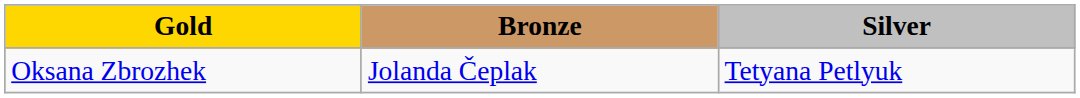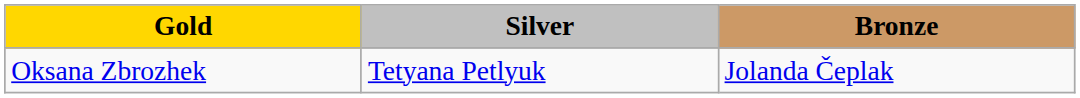 <table class="wikitable" style="text-align:left">
 <tr align="center">
 <td width=200 bgcolor=gold><strong>Gold</strong></td>
+<td width=200 bgcolor=silver><strong>Silver</strong></td>
 <td width=200 bgcolor=CC9966><strong>Bronze</strong></td>
-<td width=200 bgcolor=silver><strong>Silver</strong></td>
 </tr>
 <tr>
 <td><a href='#'>Oksana Zbrozhek</a><br><em></em></td>
+<td><a href='#'>Tetyana Petlyuk</a><br><em></em></td>
 <td><a href='#'>Jolanda Čeplak</a><br><em></em></td>
-<td><a href='#'>Tetyana Petlyuk</a><br><em></em></td>
 </tr>
 </table>
